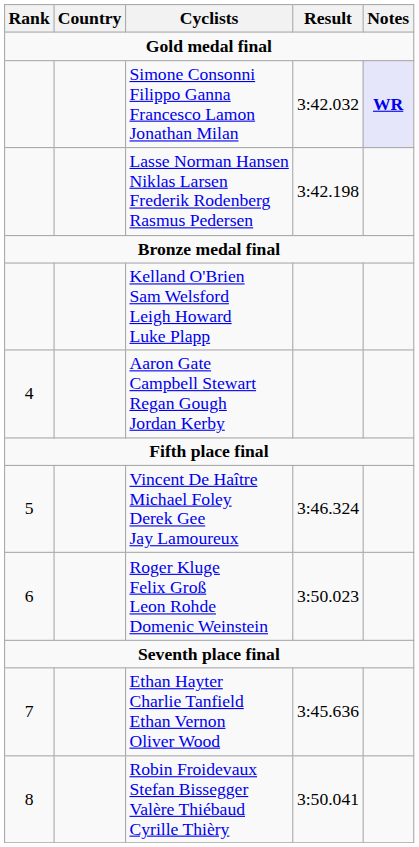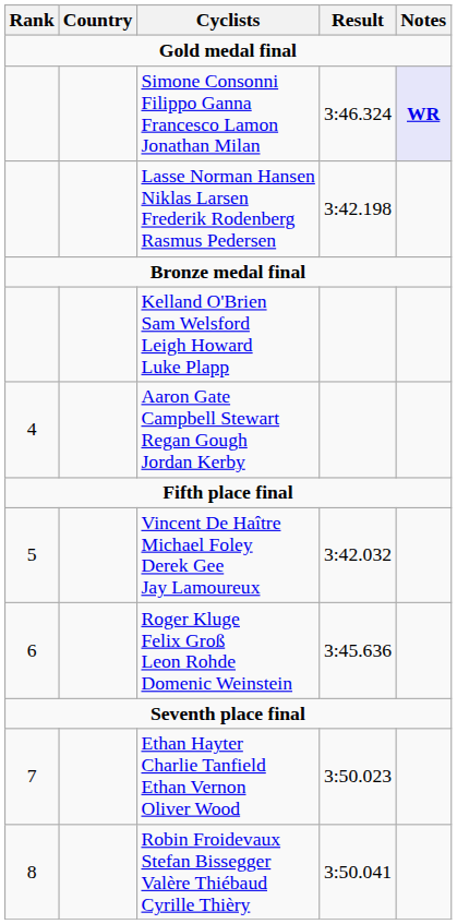 <table class="wikitable" style="text-align:center">
 <tr>
 <th>Rank</th>
 <th>Country</th>
 <th>Cyclists</th>
 <th>Result</th>
 <th>Notes</th>
 </tr>
 <tr>
 <td colspan=5><strong>Gold medal final</strong></td>
 </tr>
 <tr>
 <td></td>
 <td align=left></td>
 <td align=left><a href='#'>Simone Consonni</a><br><a href='#'>Filippo Ganna</a><br><a href='#'>Francesco Lamon</a><br><a href='#'>Jonathan Milan</a></td>
-<td>3:42.032</td>
+<td>3:46.324</td>
 <td style="background: lavender;"><strong><a href='#'>WR</a></strong></td>
 </tr>
 <tr>
 <td></td>
 <td align=left></td>
 <td align=left><a href='#'>Lasse Norman Hansen</a><br><a href='#'>Niklas Larsen</a><br><a href='#'>Frederik Rodenberg</a><br><a href='#'>Rasmus Pedersen</a></td>
 <td>3:42.198</td>
 <td></td>
 </tr>
 <tr>
 <td colspan=5><strong>Bronze medal final</strong></td>
 </tr>
 <tr>
 <td></td>
 <td align=left></td>
 <td align=left><a href='#'>Kelland O'Brien</a><br><a href='#'>Sam Welsford</a><br><a href='#'>Leigh Howard</a><br><a href='#'>Luke Plapp</a></td>
 <td></td>
 <td></td>
 </tr>
 <tr>
 <td>4</td>
 <td align=left></td>
 <td align=left><a href='#'>Aaron Gate</a><br><a href='#'>Campbell Stewart</a><br><a href='#'>Regan Gough</a><br><a href='#'>Jordan Kerby</a></td>
 <td></td>
 <td></td>
 </tr>
 <tr>
 <td colspan=5><strong>Fifth place final</strong></td>
 </tr>
 <tr>
 <td>5</td>
 <td align=left></td>
 <td align=left><a href='#'>Vincent De Haître</a><br><a href='#'>Michael Foley</a><br><a href='#'>Derek Gee</a><br><a href='#'>Jay Lamoureux</a></td>
-<td>3:46.324</td>
+<td>3:42.032</td>
 <td></td>
 </tr>
 <tr>
 <td>6</td>
 <td align=left></td>
 <td align=left><a href='#'>Roger Kluge</a><br><a href='#'>Felix Groß</a><br><a href='#'>Leon Rohde</a><br><a href='#'>Domenic Weinstein</a></td>
-<td>3:50.023</td>
+<td>3:45.636</td>
 <td></td>
 </tr>
 <tr>
 <td colspan=5><strong>Seventh place final</strong></td>
 </tr>
 <tr>
 <td>7</td>
 <td align=left></td>
 <td align=left><a href='#'>Ethan Hayter</a><br><a href='#'>Charlie Tanfield</a><br><a href='#'>Ethan Vernon</a><br><a href='#'>Oliver Wood</a></td>
-<td>3:45.636</td>
+<td>3:50.023</td>
 <td></td>
 </tr>
 <tr>
 <td>8</td>
 <td align=left></td>
 <td align=left><a href='#'>Robin Froidevaux</a><br><a href='#'>Stefan Bissegger</a><br><a href='#'>Valère Thiébaud</a><br><a href='#'>Cyrille Thièry</a></td>
 <td>3:50.041</td>
 <td></td>
 </tr>
 </table>
